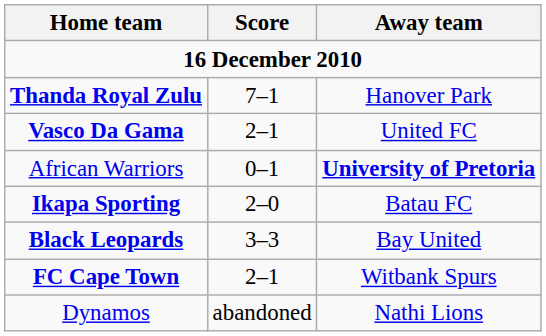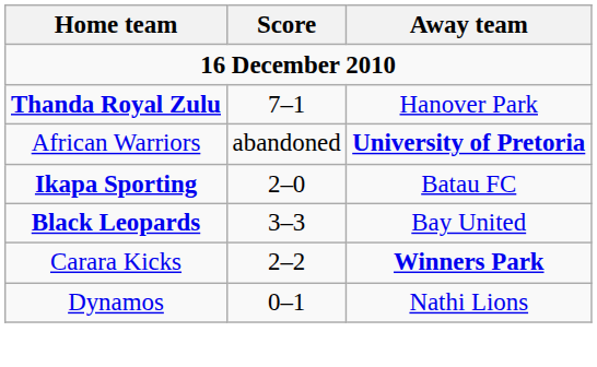 <table class="wikitable" style="text-align:center">
 <tr>
 <th>Home team</th>
 <th>Score</th>
 <th>Away team</th>
 </tr>
 <tr>
 <td colspan="3" align="center"><strong>16 December 2010</strong></td>
 </tr>
 <tr>
 <td><a href='#'><strong>Thanda Royal Zulu</strong></a></td>
 <td>7–1</td>
 <td><a href='#'>Hanover Park</a></td>
 </tr>
 <tr>
-<td><a href='#'><strong>Vasco Da Gama</strong></a></td>
-<td>2–1</td>
-<td><a href='#'>United FC</a></td>
-</tr>
-<tr>
 <td><a href='#'>African Warriors</a></td>
-<td>0–1 </td>
+<td>abandoned</td>
 <td><a href='#'><strong>University of Pretoria</strong></a></td>
 </tr>
 <tr>
 <td><a href='#'><strong>Ikapa Sporting</strong></a></td>
 <td>2–0</td>
 <td><a href='#'>Batau FC</a></td>
 </tr>
 <tr>
 <td><a href='#'><strong>Black Leopards</strong></a></td>
 <td>3–3 <br></td>
 <td><a href='#'>Bay United</a></td>
 </tr>
 <tr>
-<td><a href='#'><strong>FC Cape Town</strong></a></td>
-<td>2–1</td>
-<td><a href='#'>Witbank Spurs</a></td>
+<td><a href='#'>Carara Kicks</a></td>
+<td>2–2 <br></td>
+<td><a href='#'><strong>Winners Park</strong></a></td>
 </tr>
 <tr>
 <td><a href='#'>Dynamos</a></td>
-<td>abandoned</td>
+<td>0–1 </td>
 <td><a href='#'>Nathi Lions</a></td>
 </tr>
 </table>
